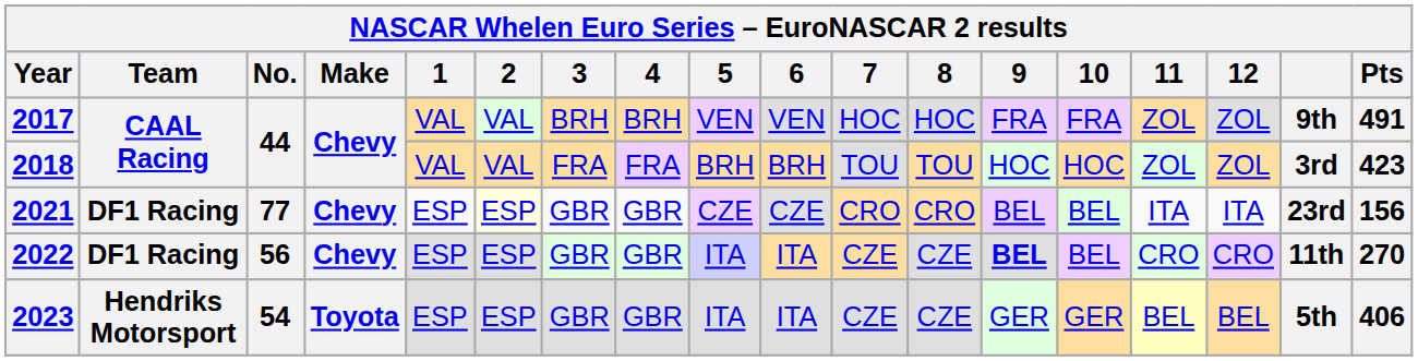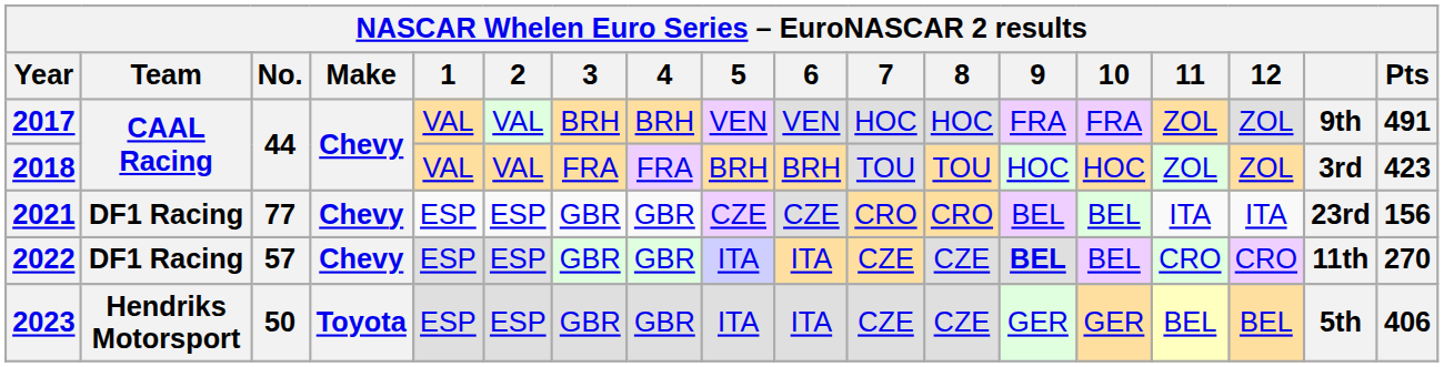 <table class="wikitable" style="text-align:center; font-size:75%">
 <tr>
 <th colspan=21><a href='#'>NASCAR Whelen Euro Series</a> – EuroNASCAR 2 results</th>
 </tr>
 <tr>
 <th>Year</th>
 <th>Team</th>
 <th>No.</th>
 <th>Make</th>
 <th>1</th>
 <th>2</th>
 <th>3</th>
 <th>4</th>
 <th>5</th>
 <th>6</th>
 <th>7</th>
 <th>8</th>
 <th>9</th>
 <th>10</th>
 <th>11</th>
 <th>12</th>
 <th></th>
 <th>Pts</th>
 </tr>
 <tr>
 <th><a href='#'>2017</a></th>
 <th rowspan=2><a href='#'>CAAL Racing</a></th>
 <th rowspan=2>44</th>
 <th rowspan=2><a href='#'>Chevy</a></th>
 <td style="background:#FFDF9F;"><a href='#'>VAL</a><br></td>
 <td style="background:#DFFFDF;"><a href='#'>VAL</a><br></td>
 <td style="background:#FFDF9F;"><a href='#'>BRH</a><br></td>
 <td style="background:#FFDF9F;"><a href='#'>BRH</a><br></td>
 <td style="background:#EFCFFF;"><a href='#'>VEN</a><br></td>
 <td style="background:#DFDFDF;"><a href='#'>VEN</a><br></td>
 <td style="background:#DFDFDF;"><a href='#'>HOC</a><br></td>
 <td style="background:#DFDFDF;"><a href='#'>HOC</a><br></td>
 <td style="background:#EFCFFF;"><a href='#'>FRA</a><br></td>
 <td style="background:#EFCFFF;"><a href='#'>FRA</a><br></td>
 <td style="background:#FFDF9F;"><a href='#'>ZOL</a><br></td>
 <td style="background:#DFDFDF;"><a href='#'>ZOL</a><br></td>
 <th>9th</th>
 <th>491</th>
 </tr>
 <tr>
 <th><a href='#'>2018</a></th>
 <td style="background:#FFDF9F;"><a href='#'>VAL</a><br></td>
 <td style="background:#FFDF9F;"><a href='#'>VAL</a><br></td>
 <td style="background:#FFDF9F;"><a href='#'>FRA</a><br></td>
 <td style="background:#EFCFFF;"><a href='#'>FRA</a><br></td>
 <td style="background:#FFDF9F;"><a href='#'>BRH</a><br></td>
 <td style="background:#FFDF9F;"><a href='#'>BRH</a><br></td>
 <td style="background:#DFDFDF;"><a href='#'>TOU</a><br></td>
 <td style="background:#FFDF9F;"><a href='#'>TOU</a><br></td>
 <td style="background:#DFFFDF;"><a href='#'>HOC</a><br></td>
 <td style="background:#FFDF9F;"><a href='#'>HOC</a><br></td>
 <td style="background:#DFFFDF;"><a href='#'>ZOL</a><br></td>
 <td style="background:#FFDF9F;"><a href='#'>ZOL</a><br></td>
 <th>3rd</th>
 <th>423</th>
 </tr>
 <tr>
 <th><a href='#'>2021</a></th>
 <th>DF1 Racing</th>
 <th>77</th>
 <th><a href='#'>Chevy</a></th>
 <td><a href='#'>ESP</a></td>
-<td style="background: lightyellow;"><a href='#'>ESP</a></td>
+<td><a href='#'>ESP</a></td>
 <td><a href='#'>GBR</a></td>
 <td><a href='#'>GBR</a></td>
 <td style="background:#EFCFFF;"><a href='#'>CZE</a><br></td>
 <td style="background:#DFDFDF;"><a href='#'>CZE</a><br></td>
 <td style="background:#FFDF9F;"><a href='#'>CRO</a><br></td>
 <td style="background:#FFDF9F;"><a href='#'>CRO</a><br></td>
 <td style="background:#EFCFFF;"><a href='#'>BEL</a><br></td>
 <td style="background:#DFFFDF;"><a href='#'>BEL</a><br></td>
 <td><a href='#'>ITA</a></td>
 <td><a href='#'>ITA</a></td>
 <th>23rd</th>
 <th>156</th>
 </tr>
 <tr>
 <th><a href='#'>2022</a></th>
 <th>DF1 Racing</th>
-<th>56</th>
+<th>57</th>
 <th><a href='#'>Chevy</a></th>
 <td style="background-color:#DFDFDF"><a href='#'>ESP</a><br></td>
 <td style="background-color:#DFDFDF"><a href='#'>ESP</a><br></td>
 <td style="background-color:#DFFFDF"><a href='#'>GBR</a><br></td>
 <td style="background-color:#DFFFDF"><a href='#'>GBR</a><br></td>
 <td style="background-color:#CFCFFF"><a href='#'>ITA</a><br></td>
 <td style="background-color:#FFDF9F"><a href='#'>ITA</a><br></td>
 <td style="background-color:#FFDF9F"><a href='#'>CZE</a><br></td>
 <td style="background-color:#DFDFDF"><a href='#'>CZE</a><br></td>
 <td style="background-color:#DFDFDF"><strong><a href='#'>BEL</a></strong><br></td>
 <td style="background-color:#EFCFFF"><a href='#'>BEL</a><br></td>
 <td style="background-color:#DFFFDF"><a href='#'>CRO</a><br></td>
 <td style="background-color:#EFCFFF"><a href='#'>CRO</a><br></td>
 <th>11th</th>
 <th>270</th>
 </tr>
 <tr>
 <th><a href='#'>2023</a></th>
 <th>Hendriks Motorsport</th>
-<th>54</th>
+<th>50</th>
 <th><a href='#'>Toyota</a></th>
 <td style="background-color:#DFDFDF;"><a href='#'>ESP</a><br></td>
 <td style="background-color:#DFDFDF;"><a href='#'>ESP</a><br></td>
 <td style="background-color:#DFDFDF;"><a href='#'>GBR</a><br></td>
 <td style="background-color:#DFDFDF;"><a href='#'>GBR</a><br></td>
 <td style="background-color:#DFDFDF;"><a href='#'>ITA</a><br></td>
 <td style="background-color:#DFDFDF;"><a href='#'>ITA</a><br></td>
 <td style="background-color:#DFDFDF;"><a href='#'>CZE</a><br></td>
 <td style="background-color:#DFDFDF;"><a href='#'>CZE</a><br></td>
 <td style="background-color:#DFFFDF;"><a href='#'>GER</a><br></td>
 <td style="background-color:#FFDF9F;"><a href='#'>GER</a><br></td>
 <td style="background-color:#FFFFBF;"><a href='#'>BEL</a><br></td>
 <td style="background-color:#FFDF9F;"><a href='#'>BEL</a><br></td>
 <th>5th</th>
 <th>406</th>
 </tr>
 </table>
